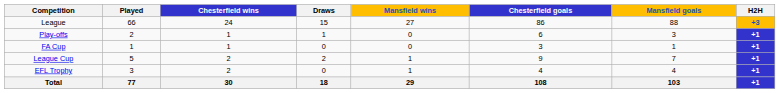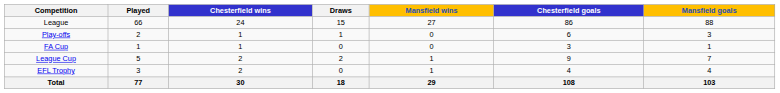 <table class="wikitable" style="text-align: center; width: 100%; font-size: 12px">
 <tr>
 <th>Competition</th>
 <th>Played</th>
 <th style="background:#3232CD; color:white">Chesterfield wins</th>
 <th>Draws</th>
 <th style="background:#ffbf00; color:#1C4EBD">Mansfield wins</th>
 <th style="background:#3232CD; color:white">Chesterfield goals</th>
 <th style="background:#ffbf00; color:#1C4EBD">Mansfield goals</th>
-<th>H2H</th>
 </tr>
 <tr>
 <td>League</td>
 <td>66</td>
 <td>24</td>
 <td>15</td>
 <td>27</td>
 <td>86</td>
 <td>88</td>
-<td style="background:#ffbf00; color:#1C4EBD"><strong>+3</strong></td>
 </tr>
 <tr>
 <td><a href='#'>Play-offs</a></td>
 <td>2</td>
 <td>1</td>
 <td>1</td>
 <td>0</td>
 <td>6</td>
 <td>3</td>
-<td style="background:#3232CD; color:white"><strong>+1</strong></td>
 </tr>
 <tr>
 <td><a href='#'>FA Cup</a></td>
 <td>1</td>
 <td>1</td>
 <td>0</td>
 <td>0</td>
 <td>3</td>
 <td>1</td>
-<td style="background:#3232CD; color:white"><strong>+1</strong></td>
 </tr>
 <tr>
 <td><a href='#'>League Cup</a></td>
 <td>5</td>
 <td>2</td>
 <td>2</td>
 <td>1</td>
 <td>9</td>
 <td>7</td>
-<td style="background:#3232CD; color:white"><strong>+1</strong></td>
 </tr>
 <tr>
 <td><a href='#'>EFL Trophy</a></td>
 <td>3</td>
 <td>2</td>
 <td>0</td>
 <td>1</td>
 <td>4</td>
 <td>4</td>
-<td style="background:#3232CD; color:white"><strong>+1</strong></td>
 </tr>
 <tr class="sortbottom">
 <th>Total</th>
 <th>77</th>
 <th>30</th>
 <th>18</th>
 <th>29</th>
 <th>108</th>
 <th>103</th>
-<th style="background:#3232CD; color:white"><strong>+1</strong></th>
 </tr>
 </table>
